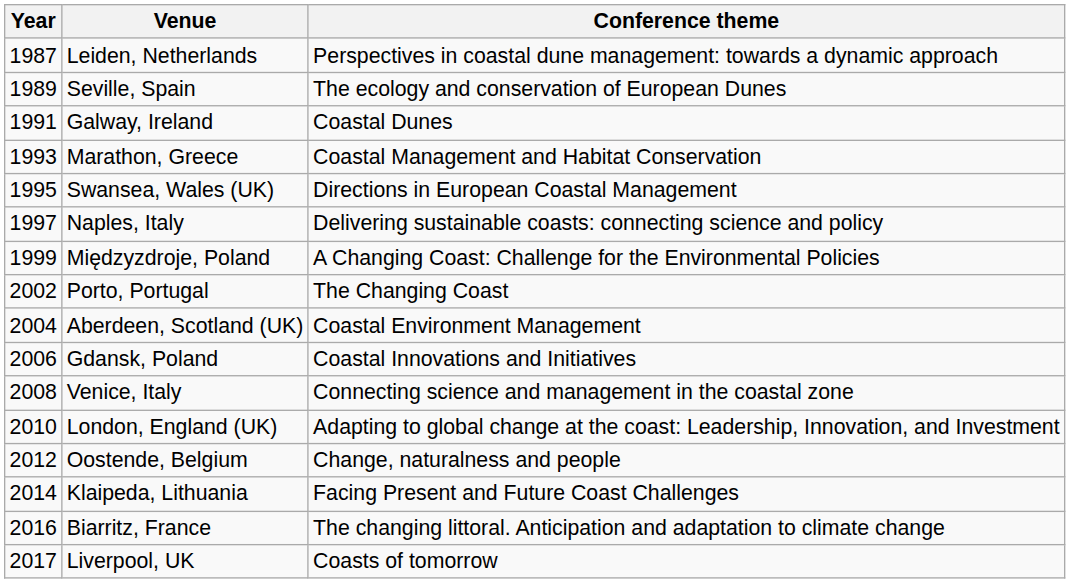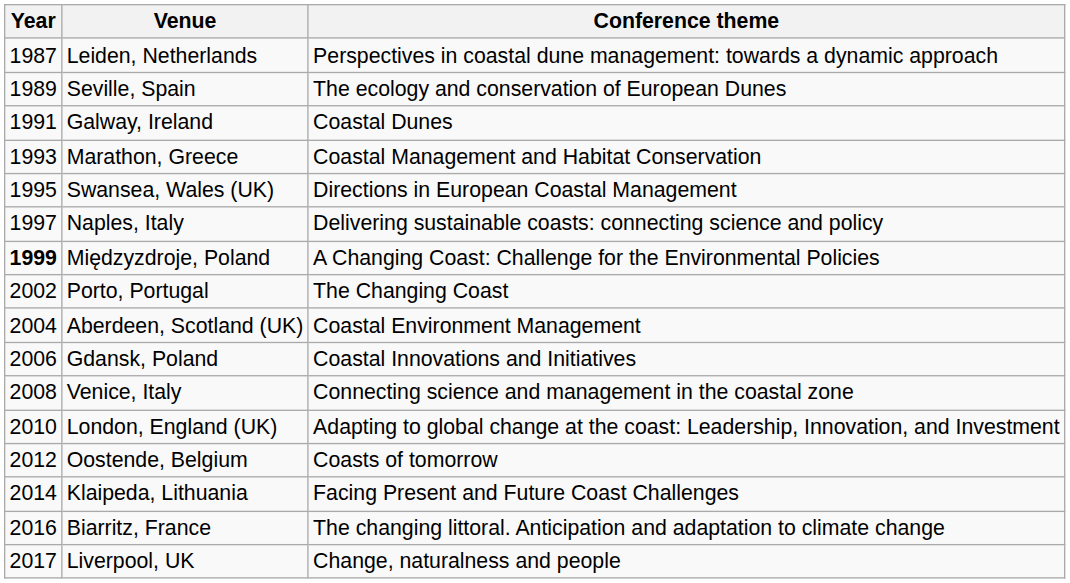 <table class="wikitable">
 <tr>
 <th>Year</th>
 <th>Venue</th>
 <th>Conference theme</th>
 </tr>
 <tr>
 <td>1987</td>
 <td>Leiden, Netherlands</td>
 <td>Perspectives in coastal dune management: towards a dynamic approach</td>
 </tr>
 <tr>
 <td>1989</td>
 <td>Seville, Spain</td>
 <td>The ecology and conservation of European Dunes</td>
 </tr>
 <tr>
 <td>1991</td>
 <td>Galway, Ireland</td>
 <td>Coastal Dunes</td>
 </tr>
 <tr>
 <td>1993</td>
 <td>Marathon, Greece</td>
 <td>Coastal Management and Habitat Conservation</td>
 </tr>
 <tr>
 <td>1995</td>
 <td>Swansea, Wales (UK)</td>
 <td>Directions in European Coastal Management</td>
 </tr>
 <tr>
 <td>1997</td>
 <td>Naples, Italy</td>
 <td>Delivering sustainable coasts: connecting science and policy</td>
 </tr>
 <tr>
-<td>1999</td>
+<td><strong>1999</strong></td>
 <td>Międzyzdroje, Poland</td>
 <td>A Changing Coast: Challenge for the Environmental Policies</td>
 </tr>
 <tr>
 <td>2002</td>
 <td>Porto, Portugal</td>
 <td>The Changing Coast</td>
 </tr>
 <tr>
 <td>2004</td>
 <td>Aberdeen, Scotland (UK)</td>
 <td>Coastal Environment Management</td>
 </tr>
 <tr>
 <td>2006</td>
 <td>Gdansk, Poland</td>
 <td>Coastal Innovations and Initiatives</td>
 </tr>
 <tr>
 <td>2008</td>
 <td>Venice, Italy</td>
 <td>Connecting science and management in the coastal zone</td>
 </tr>
 <tr>
 <td>2010</td>
 <td>London, England (UK)</td>
 <td>Adapting to global change at the coast: Leadership, Innovation, and Investment</td>
 </tr>
 <tr>
 <td>2012</td>
 <td>Oostende, Belgium</td>
-<td>Change, naturalness and people</td>
+<td>Coasts of tomorrow</td>
 </tr>
 <tr>
 <td>2014</td>
 <td>Klaipeda, Lithuania</td>
 <td>Facing Present and Future Coast Challenges</td>
 </tr>
 <tr>
 <td>2016</td>
 <td>Biarritz, France</td>
 <td>The changing littoral. Anticipation and adaptation to climate change</td>
 </tr>
 <tr>
 <td>2017</td>
 <td>Liverpool, UK</td>
-<td>Coasts of tomorrow</td>
+<td>Change, naturalness and people</td>
 </tr>
 </table>
